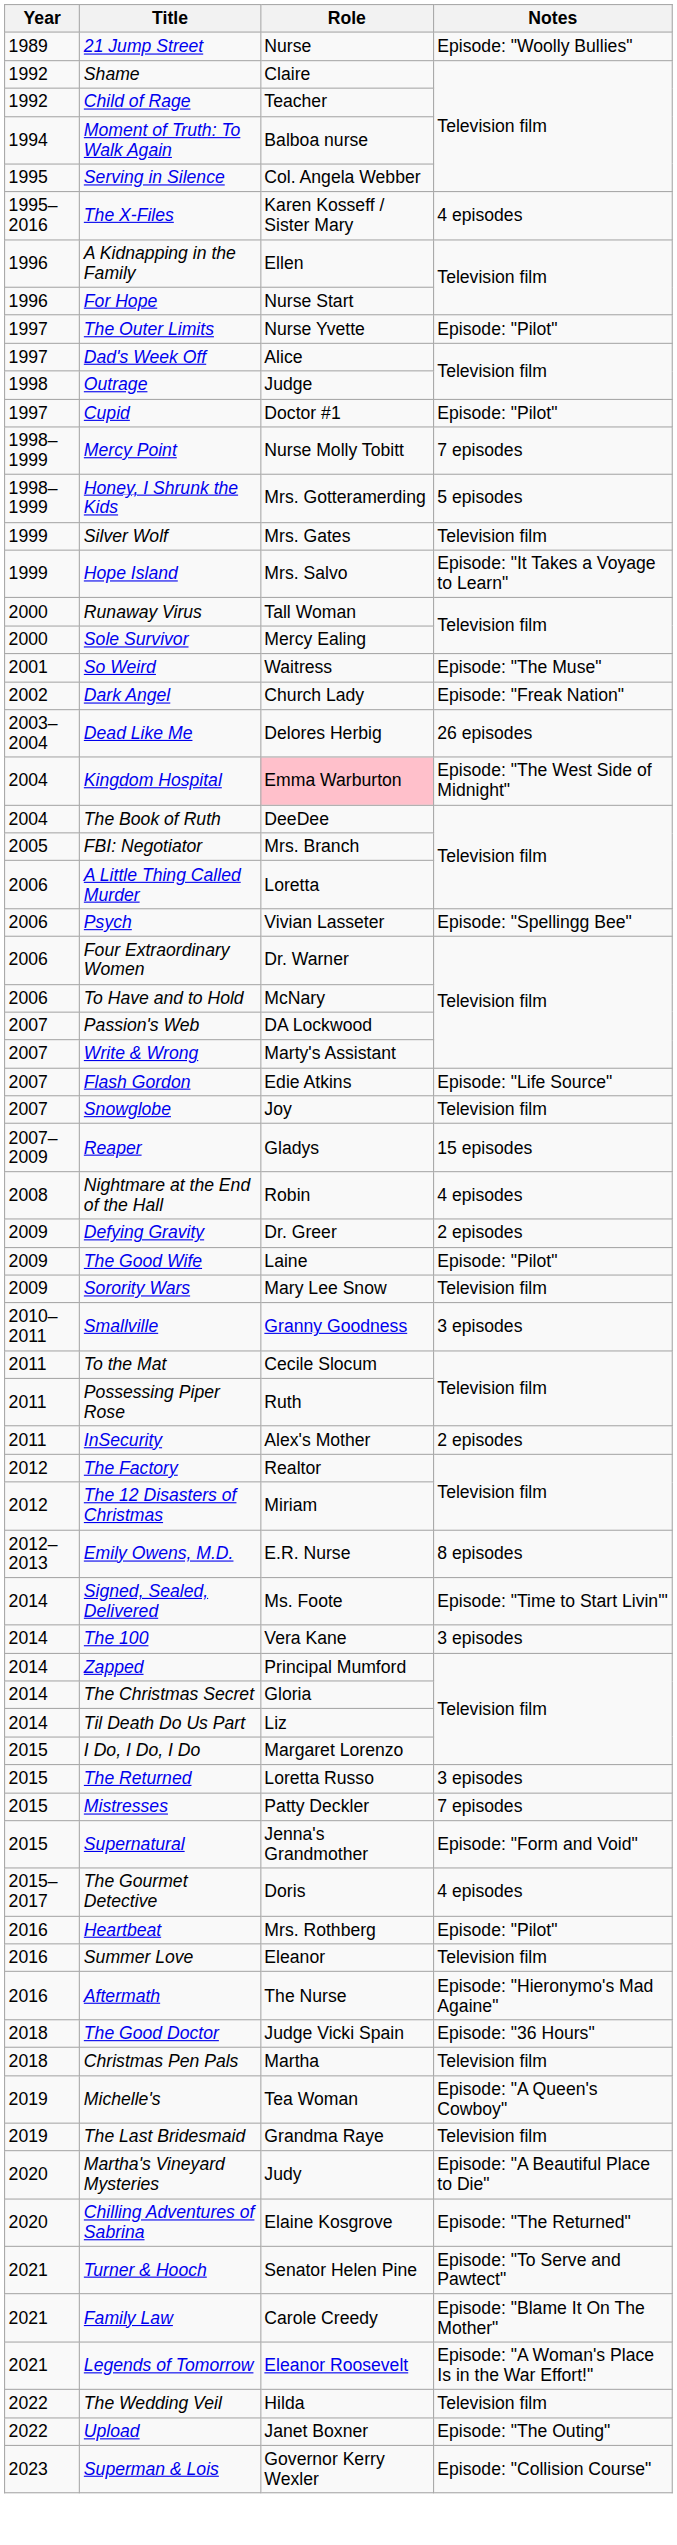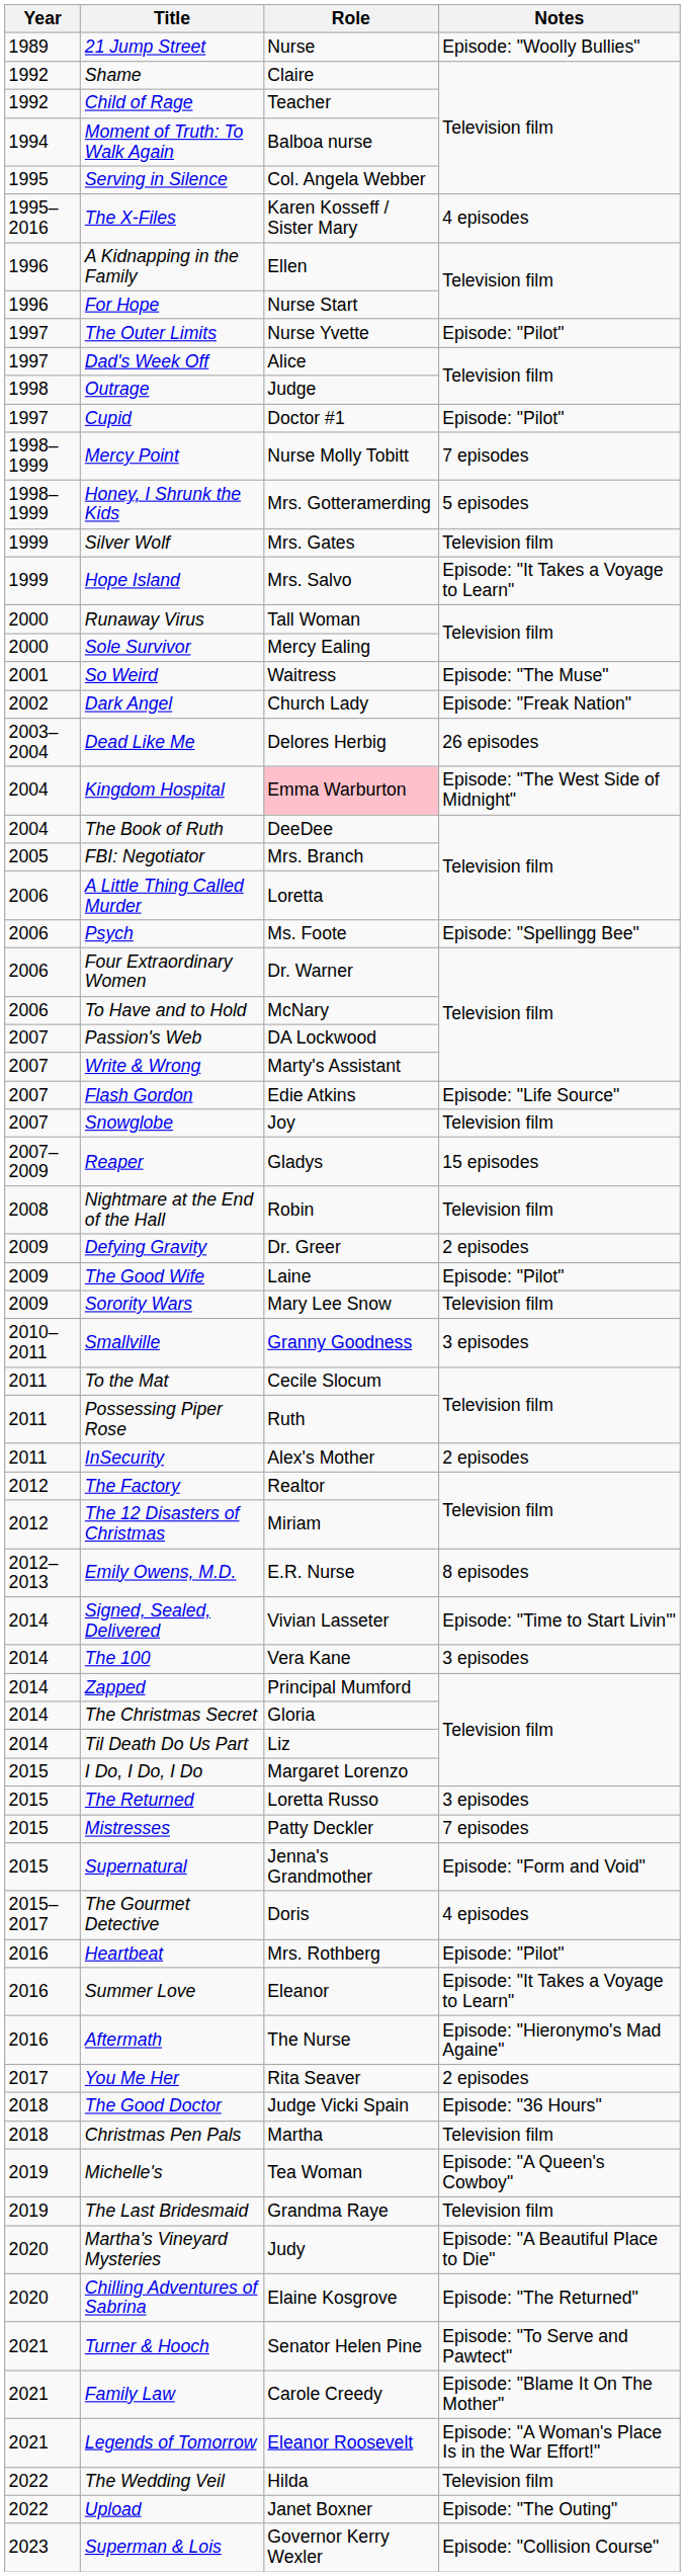 <table class="wikitable sortable">
 <tr>
 <th>Year</th>
 <th>Title</th>
 <th>Role</th>
 <th class="unsortable">Notes</th>
 </tr>
 <tr>
 <td>1989</td>
 <td><em><a href='#'>21 Jump Street</a></em></td>
 <td>Nurse</td>
 <td>Episode: "Woolly Bullies"</td>
 </tr>
 <tr>
 <td>1992</td>
 <td><em>Shame</em></td>
 <td>Claire</td>
 <td rowspan="4">Television film</td>
 </tr>
 <tr>
 <td>1992</td>
 <td><em><a href='#'>Child of Rage</a></em></td>
 <td>Teacher</td>
 </tr>
 <tr>
 <td>1994</td>
 <td><em><a href='#'>Moment of Truth: To Walk Again</a></em></td>
 <td>Balboa nurse</td>
 </tr>
 <tr>
 <td>1995</td>
 <td><a href='#'><em>Serving in Silence</em></a></td>
 <td>Col. Angela Webber</td>
 </tr>
 <tr>
 <td>1995–2016</td>
 <td data-sort-value="X-Files, The"><em><a href='#'>The X-Files</a></em></td>
 <td>Karen Kosseff / Sister Mary</td>
 <td>4 episodes</td>
 </tr>
 <tr>
 <td>1996</td>
 <td data-sort-value="Kidnapping in the Family, A"><em>A Kidnapping in the Family</em></td>
 <td>Ellen</td>
 <td rowspan="2">Television film</td>
 </tr>
 <tr>
 <td>1996</td>
 <td><em><a href='#'>For Hope</a></em></td>
 <td>Nurse Start</td>
 </tr>
 <tr>
 <td>1997</td>
 <td data-sort-value="Outer Limits, The"><a href='#'><em>The Outer Limits</em></a></td>
 <td>Nurse Yvette</td>
 <td>Episode: "Pilot"</td>
 </tr>
 <tr>
 <td>1997</td>
 <td><em><a href='#'>Dad's Week Off</a></em></td>
 <td>Alice</td>
 <td rowspan="2">Television film</td>
 </tr>
 <tr>
 <td>1998</td>
 <td><a href='#'><em>Outrage</em></a></td>
 <td>Judge</td>
 </tr>
 <tr>
 <td>1997</td>
 <td><a href='#'><em>Cupid</em></a></td>
 <td>Doctor #1</td>
 <td>Episode: "Pilot"</td>
 </tr>
 <tr>
 <td>1998–1999</td>
 <td><em><a href='#'>Mercy Point</a></em></td>
 <td>Nurse Molly Tobitt</td>
 <td>7 episodes</td>
 </tr>
 <tr>
 <td>1998–1999</td>
 <td><a href='#'><em>Honey, I Shrunk the Kids</em></a></td>
 <td>Mrs. Gotteramerding</td>
 <td>5 episodes</td>
 </tr>
 <tr>
 <td>1999</td>
 <td><em>Silver Wolf</em></td>
 <td>Mrs. Gates</td>
 <td>Television film</td>
 </tr>
 <tr>
 <td>1999</td>
 <td><a href='#'><em>Hope Island</em></a></td>
 <td>Mrs. Salvo</td>
 <td>Episode: "It Takes a Voyage to Learn"</td>
 </tr>
 <tr>
 <td>2000</td>
 <td><em>Runaway Virus</em></td>
 <td>Tall Woman</td>
 <td rowspan="2">Television film</td>
 </tr>
 <tr>
 <td>2000</td>
 <td><a href='#'><em>Sole Survivor</em></a></td>
 <td>Mercy Ealing</td>
 </tr>
 <tr>
 <td>2001</td>
 <td><em><a href='#'>So Weird</a></em></td>
 <td>Waitress</td>
 <td>Episode: "The Muse"</td>
 </tr>
 <tr>
 <td>2002</td>
 <td><a href='#'><em>Dark Angel</em></a></td>
 <td>Church Lady</td>
 <td>Episode: "Freak Nation"</td>
 </tr>
 <tr>
 <td>2003–2004</td>
 <td><em><a href='#'>Dead Like Me</a></em></td>
 <td>Delores Herbig</td>
 <td>26 episodes</td>
 </tr>
 <tr>
 <td>2004</td>
 <td><em><a href='#'>Kingdom Hospital</a></em></td>
 <td style="background: pink;">Emma Warburton</td>
 <td>Episode: "The West Side of Midnight"</td>
 </tr>
 <tr>
 <td>2004</td>
 <td data-sort-value="Book of Ruth, The"><em>The Book of Ruth</em></td>
 <td>DeeDee</td>
 <td rowspan="3">Television film</td>
 </tr>
 <tr>
 <td>2005</td>
 <td><em>FBI: Negotiator</em></td>
 <td>Mrs. Branch</td>
 </tr>
 <tr>
 <td>2006</td>
 <td data-sort-value="Little Thing Called Murder, A"><em><a href='#'>A Little Thing Called Murder</a></em></td>
 <td>Loretta</td>
 </tr>
 <tr>
 <td>2006</td>
 <td><em><a href='#'>Psych</a></em></td>
-<td>Vivian Lasseter</td>
+<td>Ms. Foote</td>
 <td>Episode: "Spellingg Bee"</td>
 </tr>
 <tr>
 <td>2006</td>
 <td><em>Four Extraordinary Women</em></td>
 <td>Dr. Warner</td>
 <td rowspan="4">Television film</td>
 </tr>
 <tr>
 <td>2006</td>
 <td><em>To Have and to Hold</em></td>
 <td>McNary</td>
 </tr>
 <tr>
 <td>2007</td>
 <td><em>Passion's Web</em></td>
 <td>DA Lockwood</td>
 </tr>
 <tr>
 <td>2007</td>
 <td><em><a href='#'>Write & Wrong</a></em></td>
 <td>Marty's Assistant</td>
 </tr>
 <tr>
 <td>2007</td>
 <td><a href='#'><em>Flash Gordon</em></a></td>
 <td>Edie Atkins</td>
 <td>Episode: "Life Source"</td>
 </tr>
 <tr>
 <td>2007</td>
 <td><a href='#'><em>Snowglobe</em></a></td>
 <td>Joy</td>
 <td>Television film</td>
 </tr>
 <tr>
 <td>2007–2009</td>
 <td><a href='#'><em>Reaper</em></a></td>
 <td>Gladys</td>
 <td>15 episodes</td>
 </tr>
 <tr>
 <td>2008</td>
 <td><em>Nightmare at the End of the Hall</em></td>
 <td>Robin</td>
-<td>4 episodes</td>
+<td>Television film</td>
 </tr>
 <tr>
 <td>2009</td>
 <td><a href='#'><em>Defying Gravity</em></a></td>
 <td>Dr. Greer</td>
 <td>2 episodes</td>
 </tr>
 <tr>
 <td>2009</td>
 <td data-sort-value="Good Wife, The"><em><a href='#'>The Good Wife</a></em></td>
 <td>Laine</td>
 <td>Episode: "Pilot"</td>
 </tr>
 <tr>
 <td>2009</td>
 <td><em><a href='#'>Sorority Wars</a></em></td>
 <td>Mary Lee Snow</td>
 <td>Television film</td>
 </tr>
 <tr>
 <td>2010–2011</td>
 <td><em><a href='#'>Smallville</a></em></td>
 <td><a href='#'>Granny Goodness</a></td>
 <td>3 episodes</td>
 </tr>
 <tr>
 <td>2011</td>
 <td><em>To the Mat</em></td>
 <td>Cecile Slocum</td>
 <td rowspan="2">Television film</td>
 </tr>
 <tr>
 <td>2011</td>
 <td><em>Possessing Piper Rose</em></td>
 <td>Ruth</td>
 </tr>
 <tr>
 <td>2011</td>
 <td><em><a href='#'>InSecurity</a></em></td>
 <td>Alex's Mother</td>
 <td>2 episodes</td>
 </tr>
 <tr>
 <td>2012</td>
 <td data-sort-value="Factory, The"><a href='#'><em>The Factory</em></a></td>
 <td>Realtor</td>
 <td rowspan="2">Television film</td>
 </tr>
 <tr>
 <td>2012</td>
 <td data-sort-value="12 Disasters of Christmas, The"><em><a href='#'>The 12 Disasters of Christmas</a></em></td>
 <td>Miriam</td>
 </tr>
 <tr>
 <td>2012–2013</td>
 <td><em><a href='#'>Emily Owens, M.D.</a></em></td>
 <td>E.R. Nurse</td>
 <td>8 episodes</td>
 </tr>
 <tr>
 <td>2014</td>
 <td><a href='#'><em>Signed, Sealed, Delivered</em></a></td>
-<td>Ms. Foote</td>
+<td>Vivian Lasseter</td>
 <td>Episode: "Time to Start Livin'"</td>
 </tr>
 <tr>
 <td>2014</td>
 <td data-sort-value="100, The"><a href='#'><em>The 100</em></a></td>
 <td>Vera Kane</td>
 <td>3 episodes</td>
 </tr>
 <tr>
 <td>2014</td>
 <td><a href='#'><em>Zapped</em></a></td>
 <td>Principal Mumford</td>
 <td rowspan="4">Television film</td>
 </tr>
 <tr>
 <td>2014</td>
 <td data-sort-value="Christmas Secret, The"><em>The Christmas Secret</em></td>
 <td>Gloria</td>
 </tr>
 <tr>
 <td>2014</td>
 <td><em>Til Death Do Us Part</em></td>
 <td>Liz</td>
 </tr>
 <tr>
 <td>2015</td>
 <td><em>I Do, I Do, I Do</em></td>
 <td>Margaret Lorenzo</td>
 </tr>
 <tr>
 <td>2015</td>
 <td data-sort-value="Returned, The"><a href='#'><em>The Returned</em></a></td>
 <td>Loretta Russo</td>
 <td>3 episodes</td>
 </tr>
 <tr>
 <td>2015</td>
 <td><a href='#'><em>Mistresses</em></a></td>
 <td>Patty Deckler</td>
 <td>7 episodes</td>
 </tr>
 <tr>
 <td>2015</td>
 <td><a href='#'><em>Supernatural</em></a></td>
 <td>Jenna's Grandmother</td>
 <td>Episode: "Form and Void"</td>
 </tr>
 <tr>
 <td>2015–2017</td>
 <td data-sort-value="Gourmet Detective, The"><em>The Gourmet Detective</em></td>
 <td>Doris</td>
 <td>4 episodes</td>
 </tr>
 <tr>
 <td>2016</td>
 <td><a href='#'><em>Heartbeat</em></a></td>
 <td>Mrs. Rothberg</td>
 <td>Episode: "Pilot"</td>
 </tr>
 <tr>
 <td>2016</td>
 <td><em>Summer Love</em></td>
 <td>Eleanor</td>
-<td>Television film</td>
+<td>Episode: "It Takes a Voyage to Learn"</td>
 </tr>
 <tr>
 <td>2016</td>
 <td><a href='#'><em>Aftermath</em></a></td>
 <td>The Nurse</td>
 <td>Episode: "Hieronymo's Mad Againe"</td>
+</tr>
+<tr>
+<td>2017</td>
+<td><em><a href='#'>You Me Her</a></em></td>
+<td>Rita Seaver</td>
+<td>2 episodes</td>
 </tr>
 <tr>
 <td>2018</td>
 <td data-sort-value="Good Doctor, The"><a href='#'><em>The Good Doctor</em></a></td>
 <td>Judge Vicki Spain</td>
 <td>Episode: "36 Hours"</td>
 </tr>
 <tr>
 <td>2018</td>
 <td><em>Christmas Pen Pals</em></td>
 <td>Martha</td>
 <td>Television film</td>
 </tr>
 <tr>
 <td>2019</td>
 <td><em>Michelle's</em></td>
 <td>Tea Woman</td>
 <td>Episode: "A Queen's Cowboy"</td>
 </tr>
 <tr>
 <td>2019</td>
 <td data-sort-value="Last Bridesmaid, The"><em>The Last Bridesmaid</em></td>
 <td>Grandma Raye</td>
 <td>Television film</td>
 </tr>
 <tr>
 <td>2020</td>
 <td><em>Martha's Vineyard Mysteries</em></td>
 <td>Judy</td>
 <td>Episode: "A Beautiful Place to Die"</td>
 </tr>
 <tr>
 <td>2020</td>
 <td><a href='#'><em>Chilling Adventures of Sabrina</em></a></td>
 <td>Elaine Kosgrove</td>
 <td>Episode: "The Returned"</td>
 </tr>
 <tr>
 <td>2021</td>
 <td><a href='#'><em>Turner & Hooch</em></a></td>
 <td>Senator Helen Pine</td>
 <td>Episode: "To Serve and Pawtect"</td>
 </tr>
 <tr>
 <td>2021</td>
 <td><a href='#'><em>Family Law</em></a></td>
 <td>Carole Creedy</td>
 <td>Episode: "Blame It On The Mother"</td>
 </tr>
 <tr>
 <td>2021</td>
 <td><em><a href='#'>Legends of Tomorrow</a></em></td>
 <td><a href='#'>Eleanor Roosevelt</a></td>
 <td>Episode: "A Woman's Place Is in the War Effort!"</td>
 </tr>
 <tr>
 <td>2022</td>
 <td data-sort-value="Wedding Veil, The"><em>The Wedding Veil</em></td>
 <td>Hilda</td>
 <td>Television film</td>
 </tr>
 <tr>
 <td>2022</td>
 <td><a href='#'><em>Upload</em></a></td>
 <td>Janet Boxner</td>
 <td>Episode: "The Outing"</td>
 </tr>
 <tr>
 <td>2023</td>
 <td><em><a href='#'>Superman & Lois</a></em></td>
 <td>Governor Kerry Wexler</td>
 <td>Episode: "Collision Course"</td>
 </tr>
 </table>
